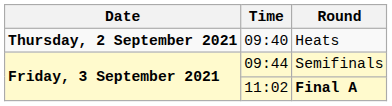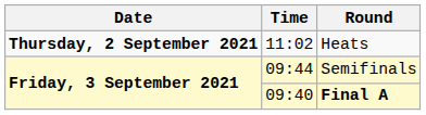 <table class="wikitable">
 <tr>
 <th>Date</th>
 <th>Time</th>
 <th>Round</th>
 </tr>
 <tr>
 <td><strong>Thursday, 2 September 2021</strong></td>
-<td>09:40</td>
+<td>11:02</td>
 <td>Heats</td>
 </tr>
 <tr style=background:lemonchiffon>
 <td rowspan=2><strong>Friday, 3 September 2021</strong></td>
 <td>09:44</td>
 <td>Semifinals</td>
 </tr>
 <tr style=background:lemonchiffon>
-<td>11:02</td>
+<td>09:40</td>
 <td><strong>Final A</strong></td>
 </tr>
 </table>
